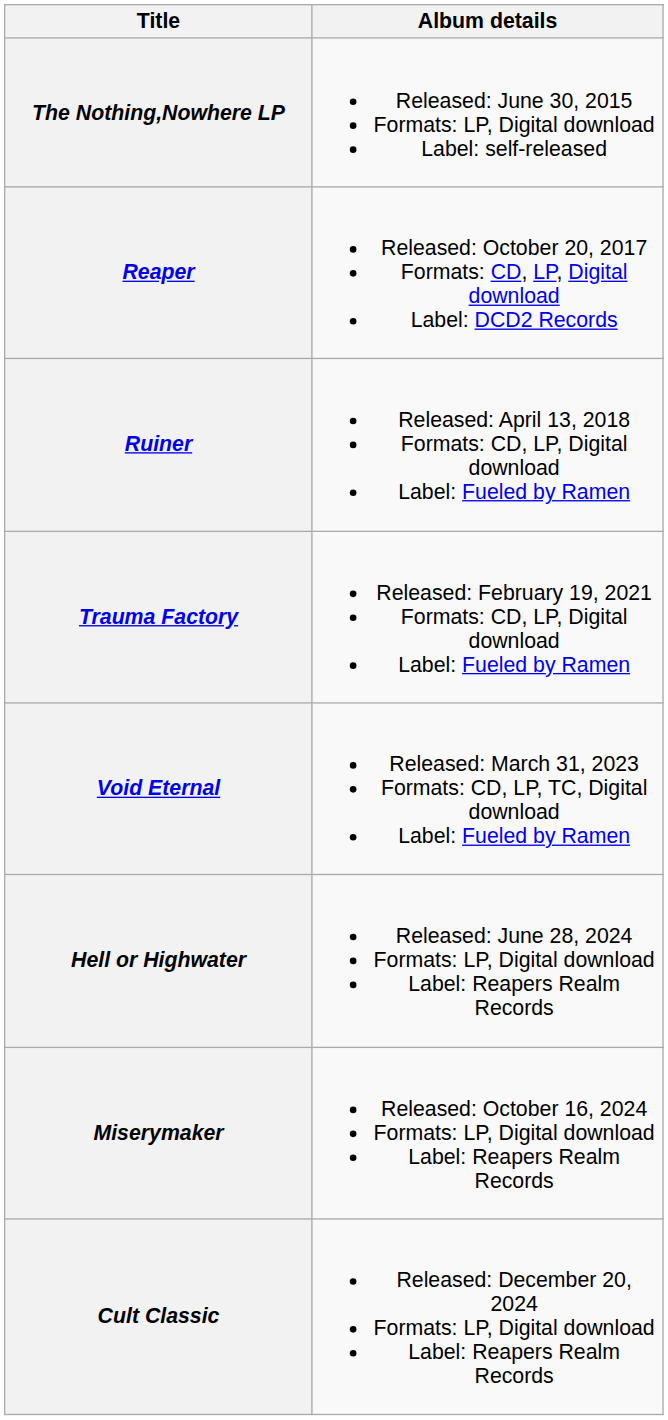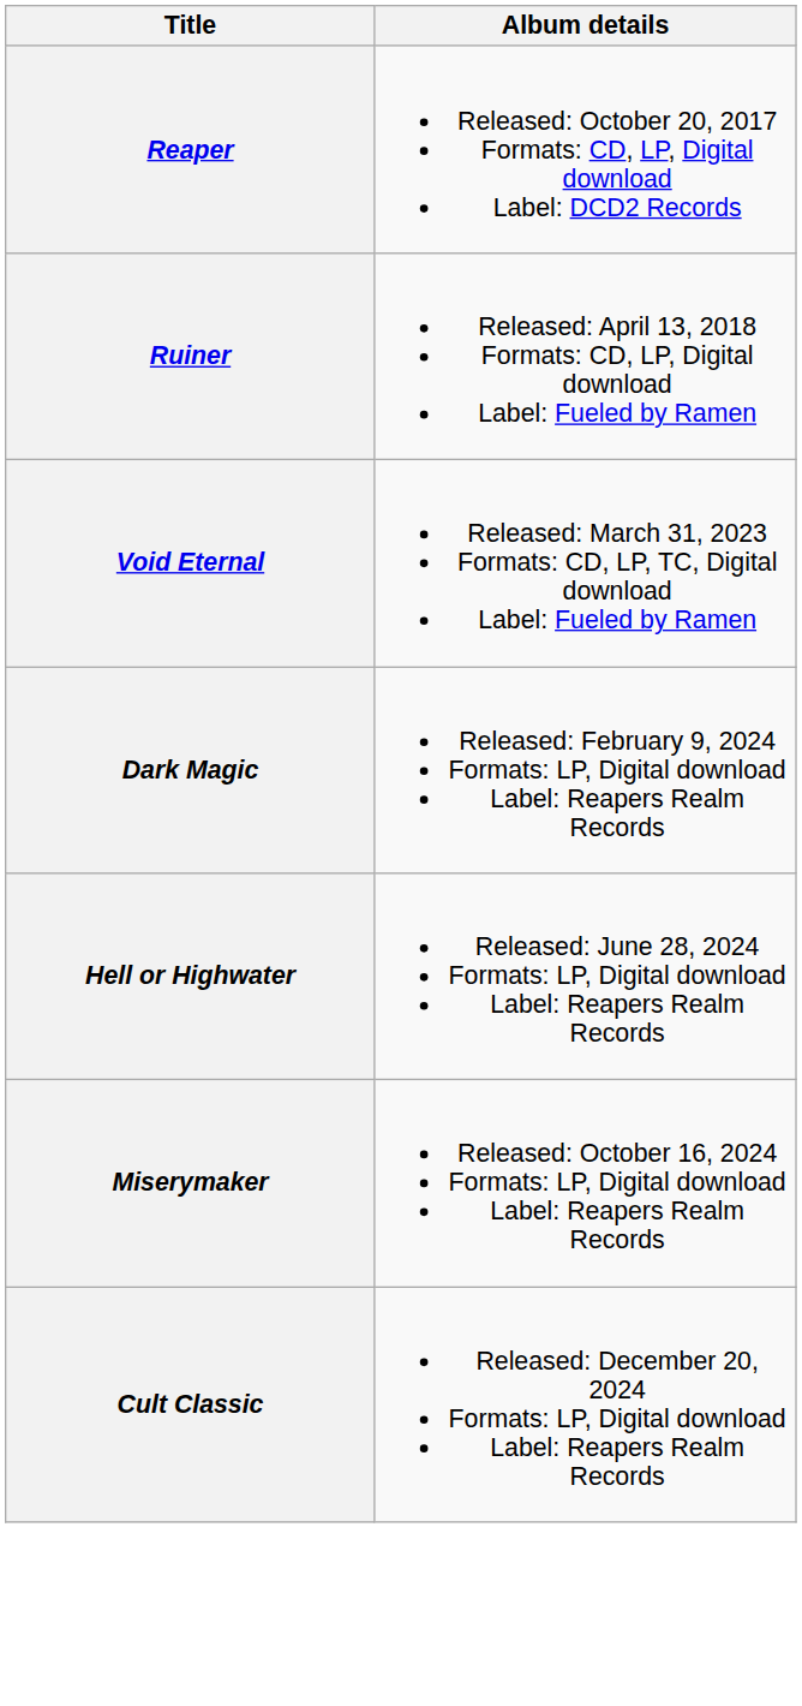 <table class="wikitable plainrowheaders" style="text-align:center;">
 <tr>
 <th scope="col" style="width:14em;">Title</th>
 <th scope="col" style="width:16em;">Album details</th>
-</tr>
-<tr>
-<th scope="row"><em>The Nothing,Nowhere LP</em></th>
-<td><br><ul><li>Released: June 30, 2015</li><li>Formats: LP, Digital download</li><li>Label: self-released</li></ul></td>
 </tr>
 <tr>
 <th scope="row"><em><a href='#'>Reaper</a></em></th>
 <td><br><ul><li>Released: October 20, 2017</li><li>Formats: <a href='#'>CD</a>, <a href='#'>LP</a>, <a href='#'>Digital download</a></li><li>Label: <a href='#'>DCD2 Records</a></li></ul></td>
 </tr>
 <tr>
 <th scope="row"><em><a href='#'>Ruiner</a></em></th>
 <td><br><ul><li>Released: April 13, 2018</li><li>Formats: CD, LP, Digital download</li><li>Label: <a href='#'>Fueled by Ramen</a></li></ul></td>
 </tr>
 <tr>
-<th scope="row"><em><a href='#'>Trauma Factory</a></em></th>
-<td><br><ul><li>Released: February 19, 2021</li><li>Formats: CD, LP, Digital download</li><li>Label: <a href='#'>Fueled by Ramen</a></li></ul></td>
+<th scope="row"><em><a href='#'>Void Eternal</a></em></th>
+<td><br><ul><li>Released: March 31, 2023</li><li>Formats: CD, LP, TC, Digital download</li><li>Label: <a href='#'>Fueled by Ramen</a></li></ul></td>
 </tr>
 <tr>
-<th scope="row"><em><a href='#'>Void Eternal</a></em></th>
-<td><br><ul><li>Released: March 31, 2023</li><li>Formats: CD, LP, TC, Digital download</li><li>Label: <a href='#'>Fueled by Ramen</a></li></ul></td>
+<th scope="row"><em>Dark Magic</em></th>
+<td><br><ul><li>Released: February 9, 2024</li><li>Formats: LP, Digital download </li><li>Label: Reapers Realm Records</li></ul></td>
 </tr>
 <tr>
 <th scope="row"><em>Hell or Highwater</em></th>
 <td><br><ul><li>Released: June 28, 2024</li><li>Formats: LP, Digital download</li><li>Label: Reapers Realm Records</li></ul></td>
 </tr>
 <tr>
 <th scope="row"><em>Miserymaker</em></th>
 <td><br><ul><li>Released: October 16, 2024</li><li>Formats: LP, Digital download</li><li>Label: Reapers Realm Records</li></ul></td>
 </tr>
 <tr>
 <th scope="row"><em>Cult Classic</em></th>
 <td><br><ul><li>Released: December 20, 2024</li><li>Formats: LP, Digital download</li><li>Label: Reapers Realm Records</li></ul></td>
 </tr>
 </table>
